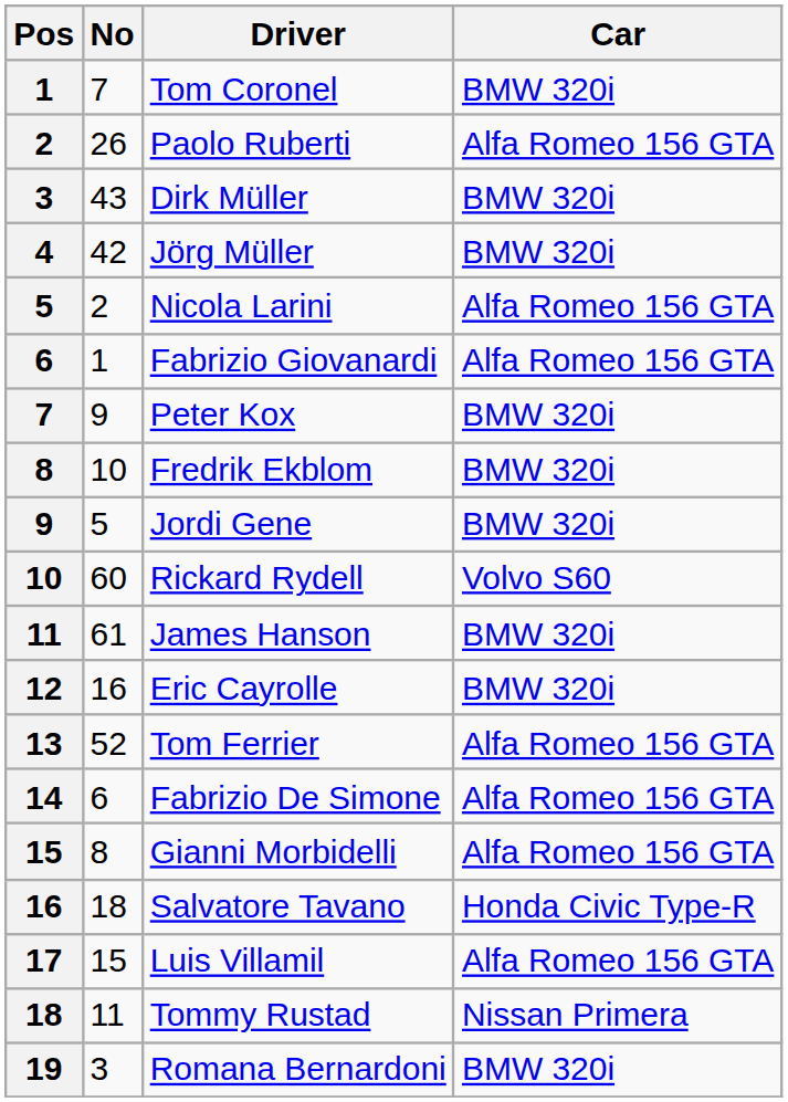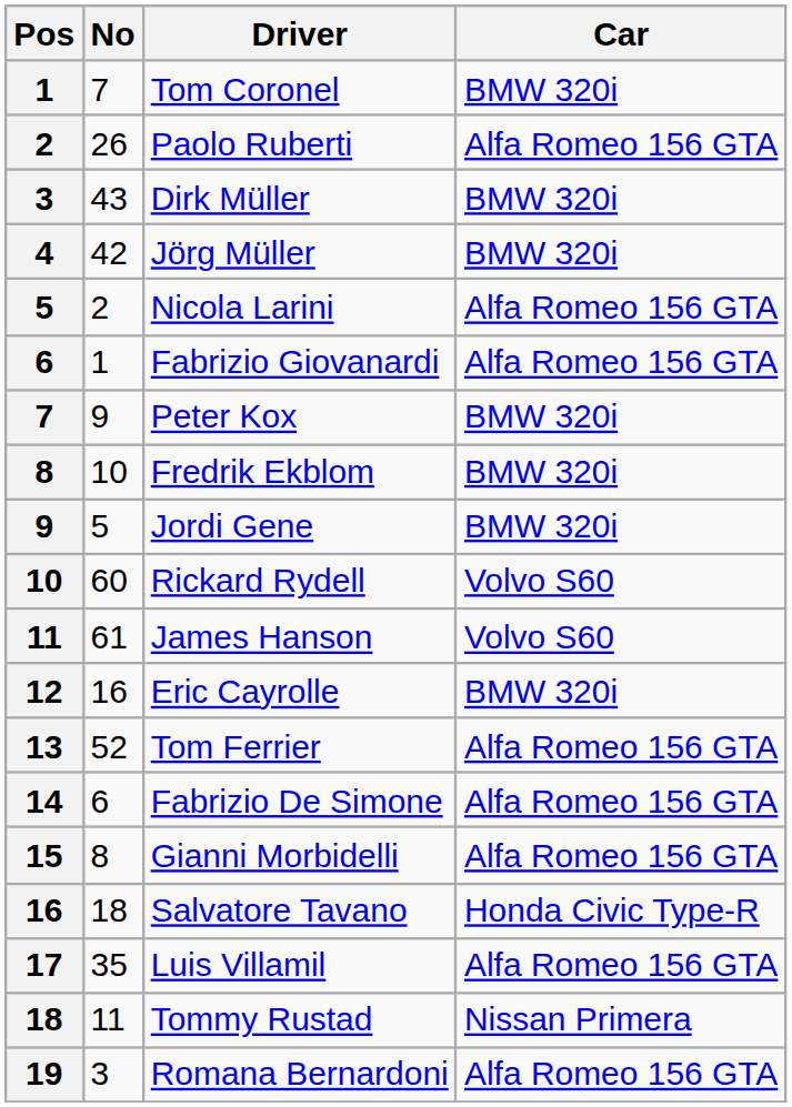 <table class="wikitable" style="font-size: 80%;">
 <tr>
 <th>Pos</th>
 <th>No</th>
 <th>Driver</th>
 <th>Car</th>
 </tr>
 <tr>
 <th>1</th>
 <td>7</td>
 <td> <a href='#'>Tom Coronel</a></td>
 <td><a href='#'>BMW 320i</a></td>
 </tr>
 <tr>
 <th>2</th>
 <td>26</td>
 <td> <a href='#'>Paolo Ruberti</a></td>
 <td><a href='#'>Alfa Romeo 156 GTA</a></td>
 </tr>
 <tr>
 <th>3</th>
 <td>43</td>
 <td> <a href='#'>Dirk Müller</a></td>
 <td><a href='#'>BMW 320i</a></td>
 </tr>
 <tr>
 <th>4</th>
 <td>42</td>
 <td> <a href='#'>Jörg Müller</a></td>
 <td><a href='#'>BMW 320i</a></td>
 </tr>
 <tr>
 <th>5</th>
 <td>2</td>
 <td> <a href='#'>Nicola Larini</a></td>
 <td><a href='#'>Alfa Romeo 156 GTA</a></td>
 </tr>
 <tr>
 <th>6</th>
 <td>1</td>
 <td> <a href='#'>Fabrizio Giovanardi</a></td>
 <td><a href='#'>Alfa Romeo 156 GTA</a></td>
 </tr>
 <tr>
 <th>7</th>
 <td>9</td>
 <td> <a href='#'>Peter Kox</a></td>
 <td><a href='#'>BMW 320i</a></td>
 </tr>
 <tr>
 <th>8</th>
 <td>10</td>
 <td> <a href='#'>Fredrik Ekblom</a></td>
 <td><a href='#'>BMW 320i</a></td>
 </tr>
 <tr>
 <th>9</th>
 <td>5</td>
 <td> <a href='#'>Jordi Gene</a></td>
 <td><a href='#'>BMW 320i</a></td>
 </tr>
 <tr>
 <th>10</th>
 <td>60</td>
 <td> <a href='#'>Rickard Rydell</a></td>
 <td><a href='#'>Volvo S60</a></td>
 </tr>
 <tr>
 <th>11</th>
 <td>61</td>
 <td> <a href='#'>James Hanson</a></td>
-<td><a href='#'>BMW 320i</a></td>
+<td><a href='#'>Volvo S60</a></td>
 </tr>
 <tr>
 <th>12</th>
 <td>16</td>
 <td> <a href='#'>Eric Cayrolle</a></td>
 <td><a href='#'>BMW 320i</a></td>
 </tr>
 <tr>
 <th>13</th>
 <td>52</td>
 <td> <a href='#'>Tom Ferrier</a></td>
 <td><a href='#'>Alfa Romeo 156 GTA</a></td>
 </tr>
 <tr>
 <th>14</th>
 <td>6</td>
 <td> <a href='#'>Fabrizio De Simone</a></td>
 <td><a href='#'>Alfa Romeo 156 GTA</a></td>
 </tr>
 <tr>
 <th>15</th>
 <td>8</td>
 <td> <a href='#'>Gianni Morbidelli</a></td>
 <td><a href='#'>Alfa Romeo 156 GTA</a></td>
 </tr>
 <tr>
 <th>16</th>
 <td>18</td>
 <td> <a href='#'>Salvatore Tavano</a></td>
 <td><a href='#'>Honda Civic Type-R</a></td>
 </tr>
 <tr>
 <th>17</th>
-<td>15</td>
+<td>35</td>
 <td> <a href='#'>Luis Villamil</a></td>
 <td><a href='#'>Alfa Romeo 156 GTA</a></td>
 </tr>
 <tr>
 <th>18</th>
 <td>11</td>
 <td> <a href='#'>Tommy Rustad</a></td>
 <td><a href='#'>Nissan Primera</a></td>
 </tr>
 <tr>
 <th>19</th>
 <td>3</td>
 <td> <a href='#'>Romana Bernardoni</a></td>
-<td><a href='#'>BMW 320i</a></td>
+<td><a href='#'>Alfa Romeo 156 GTA</a></td>
 </tr>
 <tr>
 </tr>
 </table>
